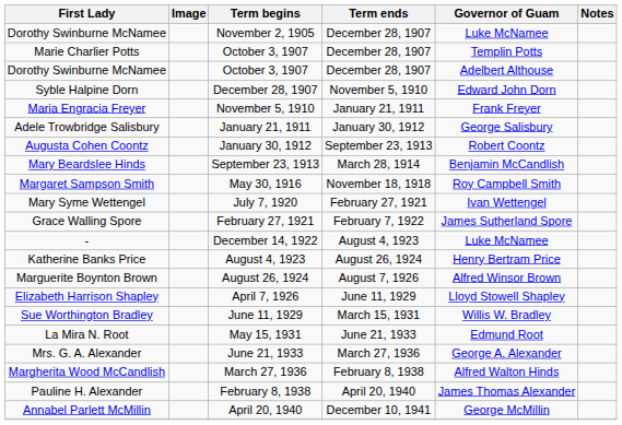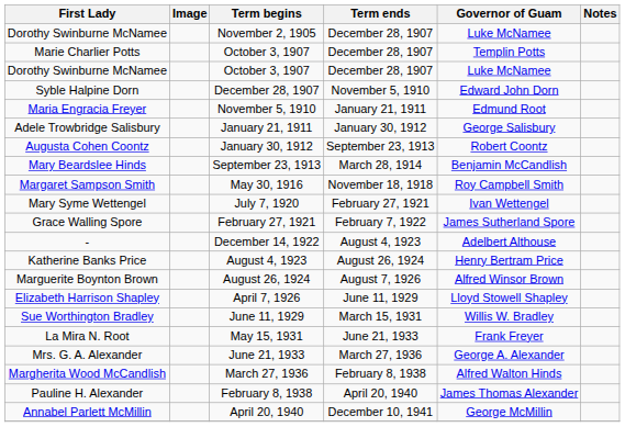 <table class="wikitable" style="text-align:center">
 <tr>
 <th>First Lady</th>
 <th>Image</th>
 <th>Term begins</th>
 <th>Term ends</th>
 <th>Governor of Guam</th>
 <th>Notes</th>
 </tr>
 <tr>
 <td>Dorothy Swinburne McNamee</td>
 <td></td>
 <td>November 2, 1905</td>
 <td>December 28, 1907</td>
 <td><a href='#'>Luke McNamee</a></td>
 <td></td>
 </tr>
 <tr>
 <td>Marie Charlier Potts</td>
 <td></td>
 <td>October 3, 1907</td>
 <td>December 28, 1907</td>
 <td><a href='#'>Templin Potts</a></td>
 <td></td>
 </tr>
 <tr>
 <td>Dorothy Swinburne McNamee</td>
 <td></td>
 <td>October 3, 1907</td>
 <td>December 28, 1907</td>
-<td><a href='#'>Adelbert Althouse</a></td>
+<td><a href='#'>Luke McNamee</a></td>
 <td></td>
 </tr>
 <tr>
 <td>Syble Halpine Dorn</td>
 <td></td>
 <td>December 28, 1907</td>
 <td>November 5, 1910</td>
 <td><a href='#'>Edward John Dorn</a></td>
 <td></td>
 </tr>
 <tr>
 <td><a href='#'>Maria Engracia Freyer</a></td>
 <td></td>
 <td>November 5, 1910</td>
 <td>January 21, 1911</td>
-<td><a href='#'>Frank Freyer</a></td>
+<td><a href='#'>Edmund Root</a></td>
 <td></td>
 </tr>
 <tr>
 <td>Adele Trowbridge Salisbury</td>
 <td></td>
 <td>January 21, 1911</td>
 <td>January 30, 1912</td>
 <td><a href='#'>George Salisbury</a></td>
 <td></td>
 </tr>
 <tr>
 <td><a href='#'>Augusta Cohen Coontz</a></td>
 <td></td>
 <td>January 30, 1912</td>
 <td>September 23, 1913</td>
 <td><a href='#'>Robert Coontz</a></td>
 <td></td>
 </tr>
 <tr>
 <td><a href='#'>Mary Beardslee Hinds</a></td>
 <td></td>
 <td>September 23, 1913</td>
 <td>March 28, 1914</td>
 <td><a href='#'>Benjamin McCandlish</a></td>
 <td></td>
 </tr>
 <tr>
 <td><a href='#'>Margaret Sampson Smith</a></td>
 <td></td>
 <td>May 30, 1916</td>
 <td>November 18, 1918</td>
 <td><a href='#'>Roy Campbell Smith</a></td>
 <td></td>
 </tr>
 <tr>
 <td>Mary Syme Wettengel</td>
 <td></td>
 <td>July 7, 1920</td>
 <td>February 27, 1921</td>
 <td><a href='#'>Ivan Wettengel</a></td>
 <td></td>
 </tr>
 <tr>
 <td>Grace Walling Spore</td>
 <td></td>
 <td>February 27, 1921</td>
 <td>February 7, 1922</td>
 <td><a href='#'>James Sutherland Spore</a></td>
 <td></td>
 </tr>
 <tr>
 <td>-</td>
 <td></td>
 <td>December 14, 1922</td>
 <td>August 4, 1923</td>
-<td><a href='#'>Luke McNamee</a></td>
+<td><a href='#'>Adelbert Althouse</a></td>
 <td></td>
 </tr>
 <tr>
 <td>Katherine Banks Price</td>
 <td></td>
 <td>August 4, 1923</td>
 <td>August 26, 1924</td>
 <td><a href='#'>Henry Bertram Price</a></td>
 <td></td>
 </tr>
 <tr>
 <td>Marguerite Boynton Brown</td>
 <td></td>
 <td>August 26, 1924</td>
 <td>August 7, 1926</td>
 <td><a href='#'>Alfred Winsor Brown</a></td>
 <td></td>
 </tr>
 <tr>
 <td><a href='#'>Elizabeth Harrison Shapley</a></td>
 <td></td>
 <td>April 7, 1926</td>
 <td>June 11, 1929</td>
 <td><a href='#'>Lloyd Stowell Shapley</a></td>
 <td></td>
 </tr>
 <tr>
 <td><a href='#'>Sue Worthington Bradley</a></td>
 <td></td>
 <td>June 11, 1929</td>
 <td>March 15, 1931</td>
 <td><a href='#'>Willis W. Bradley</a></td>
 <td></td>
 </tr>
 <tr>
 <td>La Mira N. Root</td>
 <td></td>
 <td>May 15, 1931</td>
 <td>June 21, 1933</td>
-<td><a href='#'>Edmund Root</a></td>
+<td><a href='#'>Frank Freyer</a></td>
 <td></td>
 </tr>
 <tr>
 <td>Mrs. G. A. Alexander</td>
 <td></td>
 <td>June 21, 1933</td>
 <td>March 27, 1936</td>
 <td><a href='#'>George A. Alexander</a></td>
 <td></td>
 </tr>
 <tr>
 <td><a href='#'>Margherita Wood McCandlish</a></td>
 <td></td>
 <td>March 27, 1936</td>
 <td>February 8, 1938</td>
 <td><a href='#'>Alfred Walton Hinds</a></td>
 <td></td>
 </tr>
 <tr>
 <td>Pauline H. Alexander</td>
 <td></td>
 <td>February 8, 1938</td>
 <td>April 20, 1940</td>
 <td><a href='#'>James Thomas Alexander</a></td>
 <td></td>
 </tr>
 <tr>
 <td><a href='#'>Annabel Parlett McMillin</a></td>
 <td></td>
 <td>April 20, 1940</td>
 <td>December 10, 1941</td>
 <td><a href='#'>George McMillin</a></td>
 <td></td>
 </tr>
 <tr>
 </tr>
 </table>
